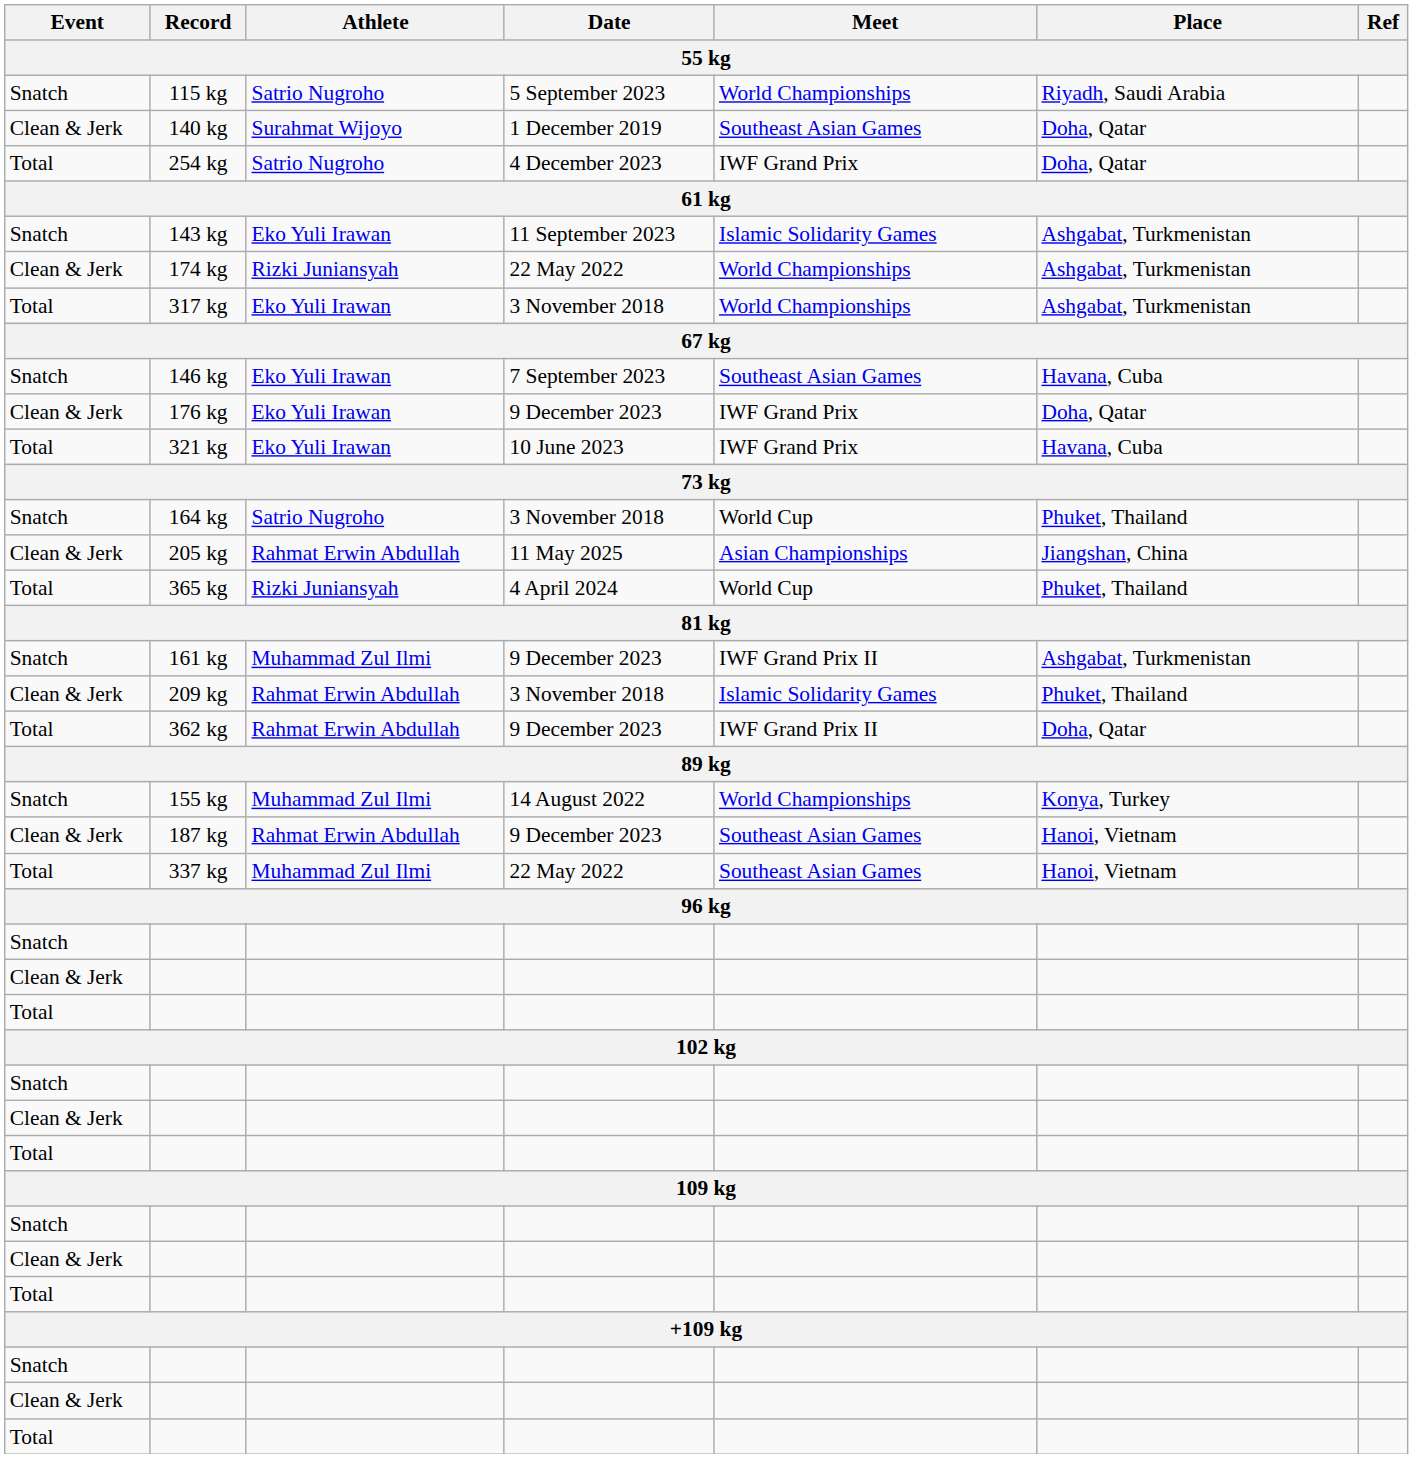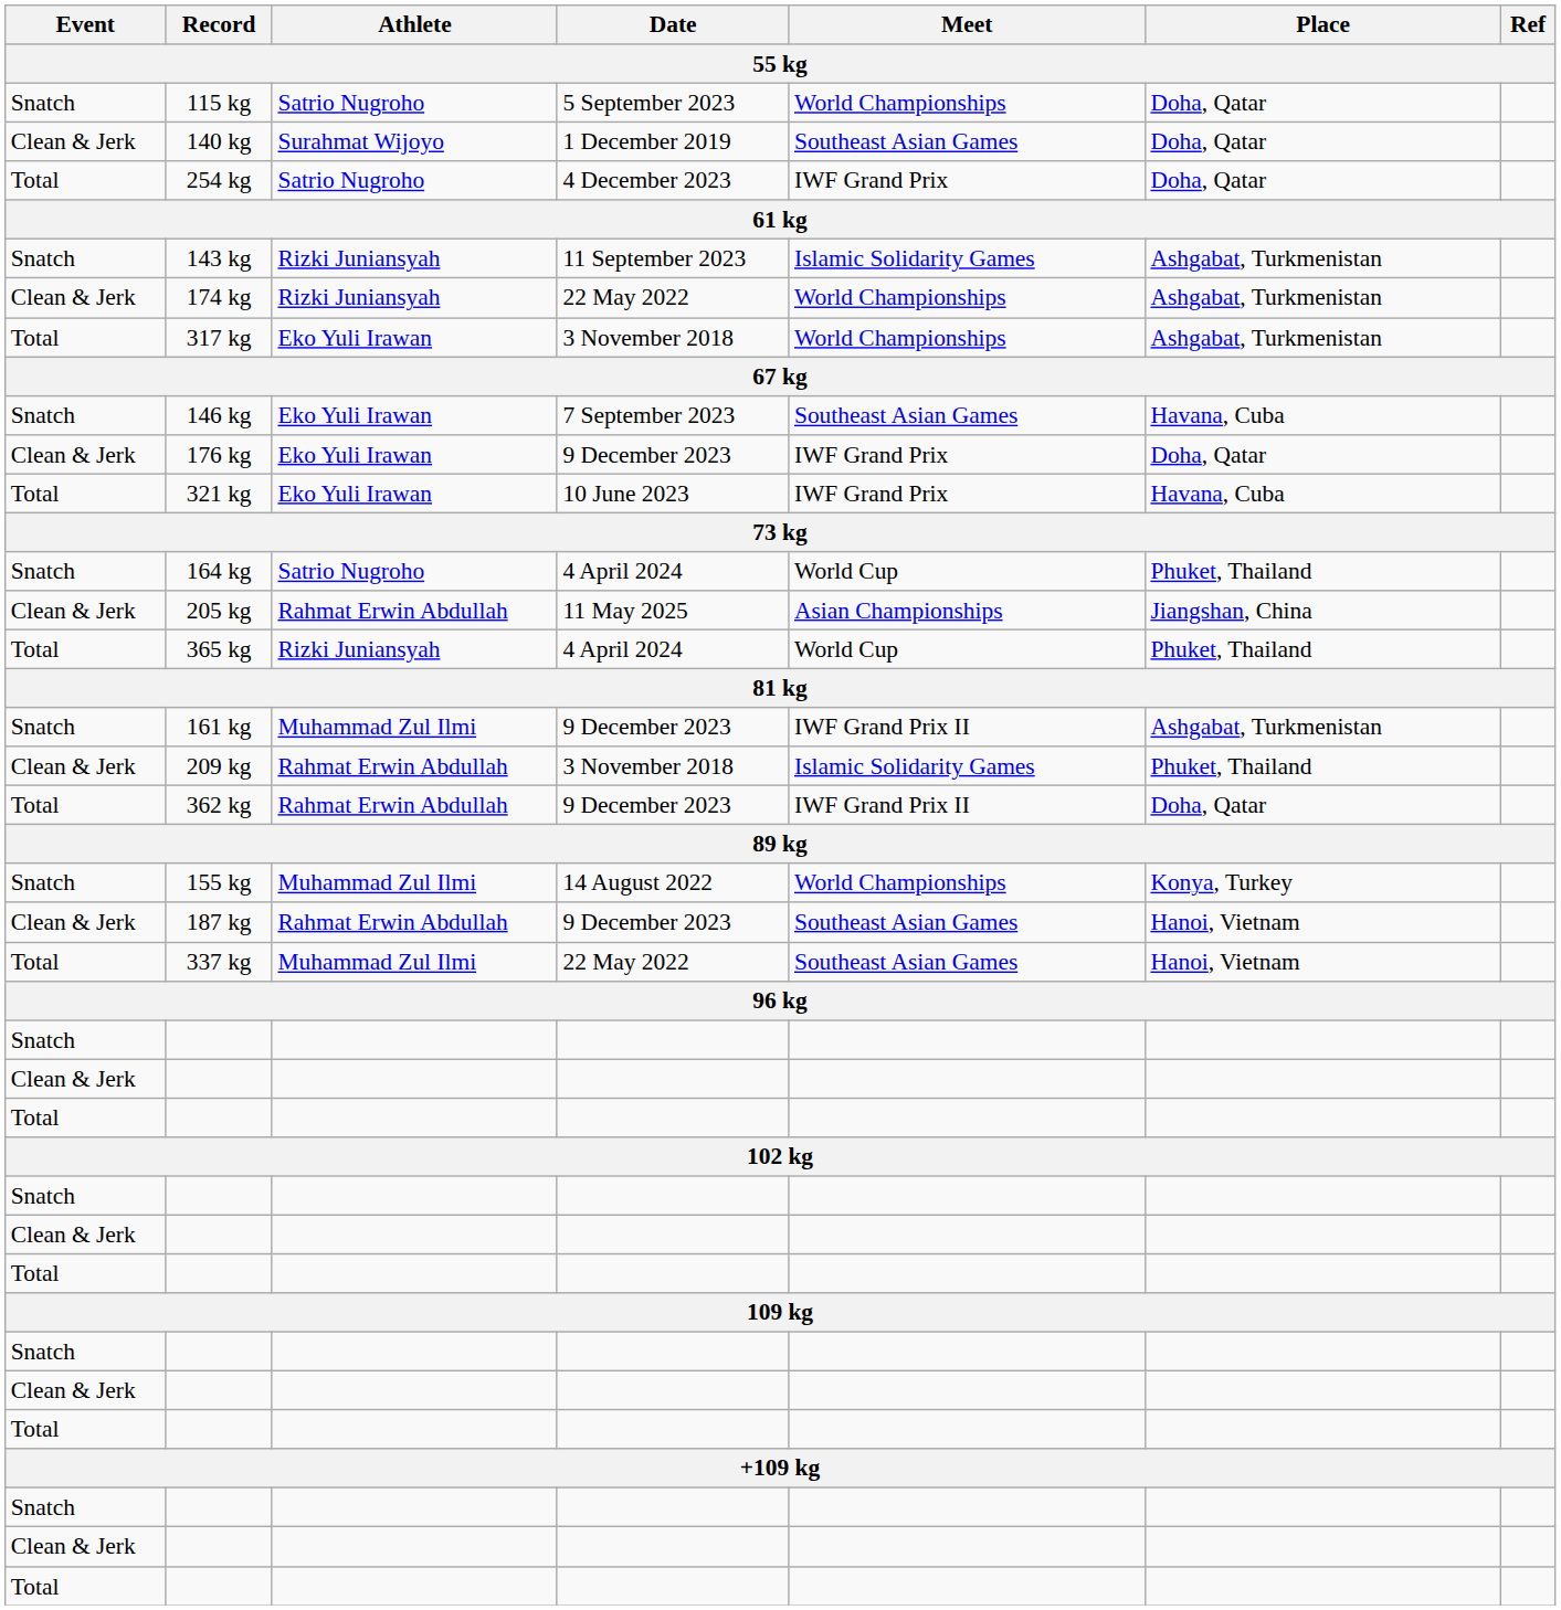 <table class="wikitable" style="font-size:95%;">
 <tr>
 <th width=9%>Event</th>
 <th width=6%>Record</th>
 <th width=16%>Athlete</th>
 <th width=13%>Date</th>
 <th width=20%>Meet</th>
 <th width=20%>Place</th>
 <th width=3%>Ref</th>
 </tr>
 <tr bgcolor="#DDDDDD">
 <th colspan="7">55 kg</th>
 </tr>
 <tr>
 <td>Snatch</td>
 <td align="center">115 kg</td>
 <td><a href='#'>Satrio Nugroho</a></td>
 <td>5 September 2023</td>
 <td><a href='#'>World Championships</a></td>
-<td><a href='#'>Riyadh</a>, Saudi Arabia</td>
+<td><a href='#'>Doha</a>, Qatar</td>
 <td></td>
 </tr>
 <tr>
 <td>Clean & Jerk</td>
 <td align="center">140 kg</td>
 <td><a href='#'>Surahmat Wijoyo</a></td>
 <td>1 December 2019</td>
 <td><a href='#'>Southeast Asian Games</a></td>
 <td><a href='#'>Doha</a>, Qatar</td>
 <td></td>
 </tr>
 <tr>
 <td>Total</td>
 <td align="center">254 kg</td>
 <td><a href='#'>Satrio Nugroho</a></td>
 <td>4 December 2023</td>
 <td>IWF Grand Prix</td>
 <td><a href='#'>Doha</a>, Qatar</td>
 <td></td>
 </tr>
 <tr bgcolor="#DDDDDD">
 <th colspan="7">61 kg</th>
 </tr>
 <tr>
 <td>Snatch</td>
 <td align="center">143 kg</td>
-<td><a href='#'>Eko Yuli Irawan</a></td>
+<td><a href='#'>Rizki Juniansyah</a></td>
 <td>11 September 2023</td>
 <td><a href='#'>Islamic Solidarity Games</a></td>
 <td><a href='#'>Ashgabat</a>, Turkmenistan</td>
 <td></td>
 </tr>
 <tr>
 <td>Clean & Jerk</td>
 <td align="center">174 kg</td>
 <td><a href='#'>Rizki Juniansyah</a></td>
 <td>22 May 2022</td>
 <td><a href='#'>World Championships</a></td>
 <td><a href='#'>Ashgabat</a>, Turkmenistan</td>
 <td></td>
 </tr>
 <tr>
 <td>Total</td>
 <td align="center">317 kg</td>
 <td><a href='#'>Eko Yuli Irawan</a></td>
 <td>3 November 2018</td>
 <td><a href='#'>World Championships</a></td>
 <td><a href='#'>Ashgabat</a>, Turkmenistan</td>
 <td></td>
 </tr>
 <tr bgcolor="#DDDDDD">
 <th colspan="7">67 kg</th>
 </tr>
 <tr>
 <td>Snatch</td>
 <td align="center">146 kg</td>
 <td><a href='#'>Eko Yuli Irawan</a></td>
 <td>7 September 2023</td>
 <td><a href='#'>Southeast Asian Games</a></td>
 <td><a href='#'>Havana</a>, Cuba</td>
 <td></td>
 </tr>
 <tr>
 <td>Clean & Jerk</td>
 <td align="center">176 kg</td>
 <td><a href='#'>Eko Yuli Irawan</a></td>
 <td>9 December 2023</td>
 <td>IWF Grand Prix</td>
 <td><a href='#'>Doha</a>, Qatar</td>
 <td></td>
 </tr>
 <tr>
 <td>Total</td>
 <td align="center">321 kg</td>
 <td><a href='#'>Eko Yuli Irawan</a></td>
 <td>10 June 2023</td>
 <td>IWF Grand Prix</td>
 <td><a href='#'>Havana</a>, Cuba</td>
 <td></td>
 </tr>
 <tr bgcolor="#DDDDDD">
 <th colspan="7">73 kg</th>
 </tr>
 <tr>
 <td>Snatch</td>
 <td align="center">164 kg</td>
 <td><a href='#'>Satrio Nugroho</a></td>
-<td>3 November 2018</td>
+<td>4 April 2024</td>
 <td>World Cup</td>
 <td><a href='#'>Phuket</a>, Thailand</td>
 <td></td>
 </tr>
 <tr>
 <td>Clean & Jerk</td>
 <td align="center">205 kg</td>
 <td><a href='#'>Rahmat Erwin Abdullah</a></td>
 <td>11 May 2025</td>
 <td><a href='#'>Asian Championships</a></td>
 <td><a href='#'>Jiangshan</a>, China</td>
 <td></td>
 </tr>
 <tr>
 <td>Total</td>
 <td align="center">365 kg</td>
 <td><a href='#'>Rizki Juniansyah</a></td>
 <td>4 April 2024</td>
 <td>World Cup</td>
 <td><a href='#'>Phuket</a>, Thailand</td>
 <td></td>
 </tr>
 <tr bgcolor="#DDDDDD">
 <th colspan="7">81 kg</th>
 </tr>
 <tr>
 <td>Snatch</td>
 <td align="center">161 kg</td>
 <td><a href='#'>Muhammad Zul Ilmi</a></td>
 <td>9 December 2023</td>
 <td>IWF Grand Prix II</td>
 <td><a href='#'>Ashgabat</a>, Turkmenistan</td>
 <td></td>
 </tr>
 <tr>
 <td>Clean & Jerk</td>
 <td align="center">209 kg</td>
 <td><a href='#'>Rahmat Erwin Abdullah</a></td>
 <td>3 November 2018</td>
 <td><a href='#'>Islamic Solidarity Games</a></td>
 <td><a href='#'>Phuket</a>, Thailand</td>
 <td></td>
 </tr>
 <tr>
 <td>Total</td>
 <td align="center">362 kg</td>
 <td><a href='#'>Rahmat Erwin Abdullah</a></td>
 <td>9 December 2023</td>
 <td>IWF Grand Prix II</td>
 <td><a href='#'>Doha</a>, Qatar</td>
 <td></td>
 </tr>
 <tr bgcolor="#DDDDDD">
 <th colspan="7">89 kg</th>
 </tr>
 <tr>
 <td>Snatch</td>
 <td align="center">155 kg</td>
 <td><a href='#'>Muhammad Zul Ilmi</a></td>
 <td>14 August 2022</td>
 <td><a href='#'>World Championships</a></td>
 <td><a href='#'>Konya</a>, Turkey</td>
 <td></td>
 </tr>
 <tr>
 <td>Clean & Jerk</td>
 <td align="center">187 kg</td>
 <td><a href='#'>Rahmat Erwin Abdullah</a></td>
 <td>9 December 2023</td>
 <td><a href='#'>Southeast Asian Games</a></td>
 <td><a href='#'>Hanoi</a>, Vietnam</td>
 <td></td>
 </tr>
 <tr>
 <td>Total</td>
 <td align="center">337 kg</td>
 <td><a href='#'>Muhammad Zul Ilmi</a></td>
 <td>22 May 2022</td>
 <td><a href='#'>Southeast Asian Games</a></td>
 <td><a href='#'>Hanoi</a>, Vietnam</td>
 <td></td>
 </tr>
 <tr bgcolor="#DDDDDD">
 <th colspan="7">96 kg</th>
 </tr>
 <tr>
 <td>Snatch</td>
 <td align="center"></td>
 <td></td>
 <td></td>
 <td></td>
 <td></td>
 <td></td>
 </tr>
 <tr>
 <td>Clean & Jerk</td>
 <td align="center"></td>
 <td></td>
 <td></td>
 <td></td>
 <td></td>
 <td></td>
 </tr>
 <tr>
 <td>Total</td>
 <td align="center"></td>
 <td></td>
 <td></td>
 <td></td>
 <td></td>
 <td></td>
 </tr>
 <tr bgcolor="#DDDDDD">
 <th colspan="7">102 kg</th>
 </tr>
 <tr>
 <td>Snatch</td>
 <td align="center"></td>
 <td></td>
 <td></td>
 <td></td>
 <td></td>
 <td></td>
 </tr>
 <tr>
 <td>Clean & Jerk</td>
 <td align="center"></td>
 <td></td>
 <td></td>
 <td></td>
 <td></td>
 <td></td>
 </tr>
 <tr>
 <td>Total</td>
 <td align="center"></td>
 <td></td>
 <td></td>
 <td></td>
 <td></td>
 <td></td>
 </tr>
 <tr bgcolor="#DDDDDD">
 <th colspan="7">109 kg</th>
 </tr>
 <tr>
 <td>Snatch</td>
 <td align="center"></td>
 <td></td>
 <td></td>
 <td></td>
 <td></td>
 <td></td>
 </tr>
 <tr>
 <td>Clean & Jerk</td>
 <td align="center"></td>
 <td></td>
 <td></td>
 <td></td>
 <td></td>
 <td></td>
 </tr>
 <tr>
 <td>Total</td>
 <td align="center"></td>
 <td></td>
 <td></td>
 <td></td>
 <td></td>
 <td></td>
 </tr>
 <tr bgcolor="#DDDDDD">
 <th colspan="7">+109 kg</th>
 </tr>
 <tr>
 <td>Snatch</td>
 <td align="center"></td>
 <td></td>
 <td></td>
 <td></td>
 <td></td>
 <td></td>
 </tr>
 <tr>
 <td>Clean & Jerk</td>
 <td align="center"></td>
 <td></td>
 <td></td>
 <td></td>
 <td></td>
 <td></td>
 </tr>
 <tr>
 <td>Total</td>
 <td align="center"></td>
 <td></td>
 <td></td>
 <td></td>
 <td></td>
 <td></td>
 </tr>
 </table>
